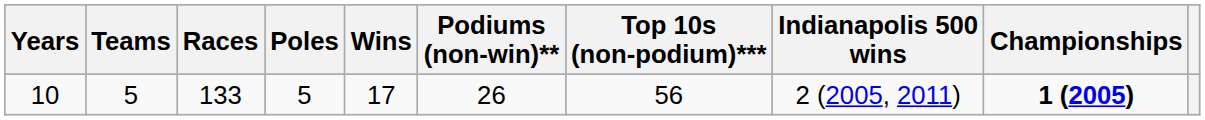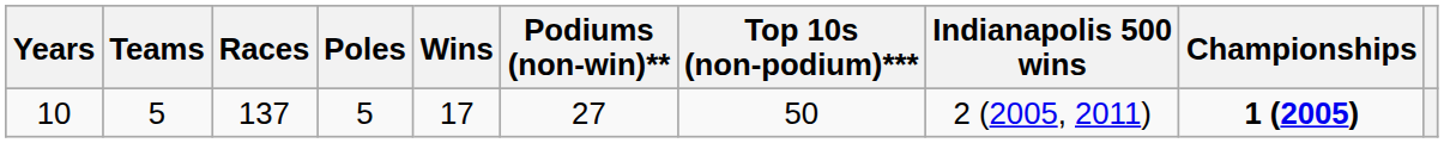 <table class="wikitable" style="text-align:center; font-size:95%">
 <tr>
 <th scope="col">Years</th>
 <th scope="col">Teams</th>
 <th scope="col">Races</th>
 <th scope="col">Poles</th>
 <th scope="col">Wins</th>
 <th scope="col">Podiums<br>(non-win)**</th>
 <th scope="col">Top 10s<br>(non-podium)***</th>
 <th scope="col">Indianapolis 500<br>wins</th>
 <th scope="col">Championships</th>
 <th scope="col"></th>
 </tr>
 <tr>
 <td>10</td>
 <td>5</td>
-<td>133</td>
+<td>137</td>
 <td>5</td>
 <td>17</td>
-<td>26</td>
-<td>56</td>
+<td>27</td>
+<td>50</td>
 <td>2 (<a href='#'>2005</a>, <a href='#'>2011</a>)</td>
 <td><strong>1 (<a href='#'>2005</a>)</strong></td>
 <th></th>
 </tr>
 </table>
